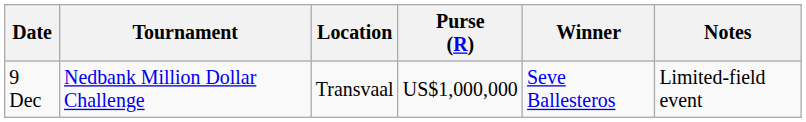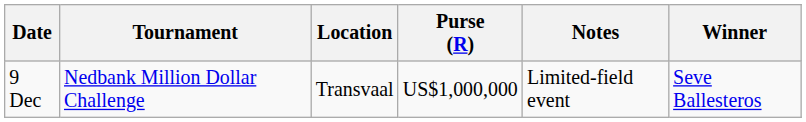 <table class="wikitable" style="font-size:95%">
 <tr>
 <th>Date</th>
 <th>Tournament</th>
 <th>Location</th>
 <th>Purse<br>(<a href='#'>R</a>)</th>
+<th>Notes</th>
 <th>Winner</th>
-<th>Notes</th>
 </tr>
 <tr>
 <td>9 Dec</td>
 <td><a href='#'>Nedbank Million Dollar Challenge</a></td>
 <td>Transvaal</td>
 <td align=right>US$1,000,000</td>
+<td>Limited-field event</td>
 <td> <a href='#'>Seve Ballesteros</a></td>
-<td>Limited-field event</td>
 </tr>
 </table>
